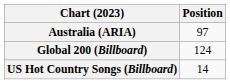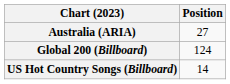 <table class="wikitable sortable plainrowheaders" style="text-align:center">
 <tr>
 <th scope="col">Chart (2023)</th>
 <th scope="col">Position</th>
 </tr>
 <tr>
 <th scope="row">Australia (ARIA)</th>
-<td>97</td>
+<td>27</td>
 </tr>
 <tr>
 <th scope="row">Global 200 (<em>Billboard</em>)</th>
 <td>124</td>
 </tr>
 <tr>
 <th scope="row">US Hot Country Songs (<em>Billboard</em>)</th>
 <td>14</td>
 </tr>
 </table>
